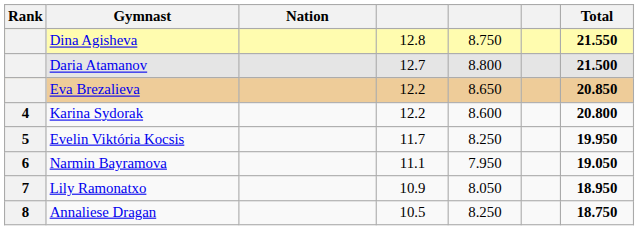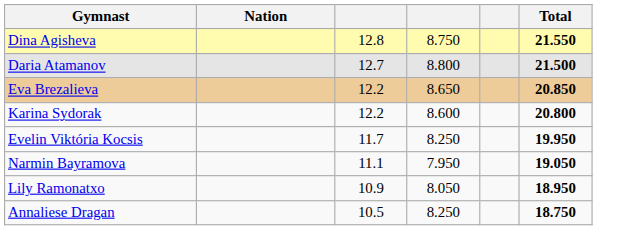 <table class="wikitable sortable" style="text-align:center; font-size:85%">
 <tr>
-<th scope="col" style="width:20px;">Rank</th>
 <th ! scope="col" style="width:170px;">Gymnast</th>
 <th ! scope="col" style="width:120px;">Nation</th>
 <th ! scope="col" style="width:60px;"></th>
 <th ! scope="col" style="width:60px;"></th>
 <th ! scope="col" style="width:30px;"></th>
 <th ! scope="col" style="width:60px;">Total</th>
 </tr>
 <tr bgcolor=fffcaf>
-<th scope=row></th>
 <td align=left><a href='#'>Dina Agisheva</a></td>
 <td style="text-align:left;"></td>
 <td>12.8</td>
 <td>8.750</td>
 <td></td>
 <td><strong>21.550</strong></td>
 </tr>
 <tr bgcolor=e5e5e5>
-<th scope=row></th>
 <td align=left><a href='#'>Daria Atamanov</a></td>
 <td style="text-align:left;"></td>
 <td>12.7</td>
 <td>8.800</td>
 <td></td>
 <td><strong>21.500</strong></td>
 </tr>
 <tr bgcolor=eecc99>
-<th scope=row></th>
 <td align=left><a href='#'>Eva Brezalieva</a></td>
 <td style="text-align:left;"></td>
 <td>12.2</td>
 <td>8.650</td>
 <td></td>
 <td><strong>20.850</strong></td>
 </tr>
 <tr>
-<th scope=row>4</th>
 <td align=left><a href='#'>Karina Sydorak</a></td>
 <td style="text-align:left;"></td>
 <td>12.2</td>
 <td>8.600</td>
 <td></td>
 <td><strong>20.800</strong></td>
 </tr>
 <tr>
-<th scope=row>5</th>
 <td align=left><a href='#'>Evelin Viktória Kocsis</a></td>
 <td style="text-align:left;"></td>
 <td>11.7</td>
 <td>8.250</td>
 <td></td>
 <td><strong>19.950</strong></td>
 </tr>
 <tr>
-<th scope=row>6</th>
 <td align=left><a href='#'>Narmin Bayramova</a></td>
 <td style="text-align:left;"></td>
 <td>11.1</td>
 <td>7.950</td>
 <td></td>
 <td><strong>19.050</strong></td>
 </tr>
 <tr>
-<th scope=row>7</th>
 <td align=left><a href='#'>Lily Ramonatxo</a></td>
 <td style="text-align:left;"></td>
 <td>10.9</td>
 <td>8.050</td>
 <td></td>
 <td><strong>18.950</strong></td>
 </tr>
 <tr>
-<th scope=row>8</th>
 <td align=left><a href='#'>Annaliese Dragan</a></td>
 <td style="text-align:left;"></td>
 <td>10.5</td>
 <td>8.250</td>
 <td></td>
 <td><strong>18.750</strong></td>
 </tr>
 </table>
